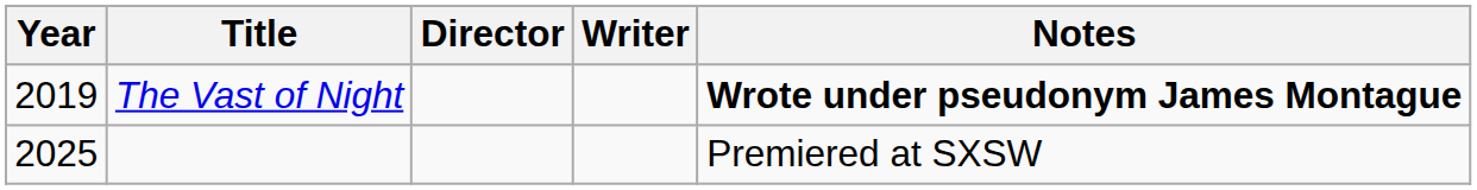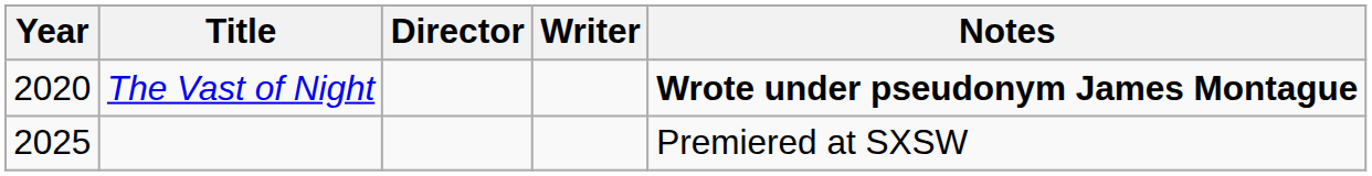 <table class="wikitable plainrowheaders">
 <tr>
 <th>Year</th>
 <th>Title</th>
 <th>Director</th>
 <th>Writer</th>
 <th>Notes</th>
 </tr>
 <tr>
-<td>2019</td>
+<td>2020</td>
 <td><em><a href='#'>The Vast of Night</a></em></td>
 <td></td>
 <td></td>
 <td><strong>Wrote under pseudonym James Montague</strong></td>
 </tr>
 <tr>
 <td>2025</td>
 <td><em></em></td>
 <td></td>
 <td></td>
 <td>Premiered at SXSW</td>
 </tr>
 </table>
